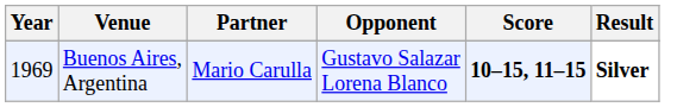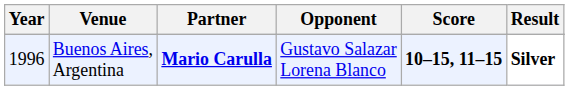 <table class="sortable wikitable" style="font-size: 90%;">
 <tr>
 <th>Year</th>
 <th>Venue</th>
 <th>Partner</th>
 <th>Opponent</th>
 <th>Score</th>
 <th>Result</th>
 </tr>
 <tr>
 </tr>
 <tr style="background:#ECF2FF">
-<td align="center">1969</td>
+<td align="center">1996</td>
 <td align="left"><a href='#'>Buenos Aires</a>,<br>Argentina</td>
-<td align="left"> <a href='#'>Mario Carulla</a></td>
+<td align="left"><strong> <a href='#'>Mario Carulla</a></strong></td>
 <td align="left"> <a href='#'>Gustavo Salazar</a><br> <a href='#'>Lorena Blanco</a></td>
 <td align="left"><strong>10–15, 11–15</strong></td>
 <td style="text-align:left; background:white"> <strong>Silver</strong></td>
 </tr>
 </table>
